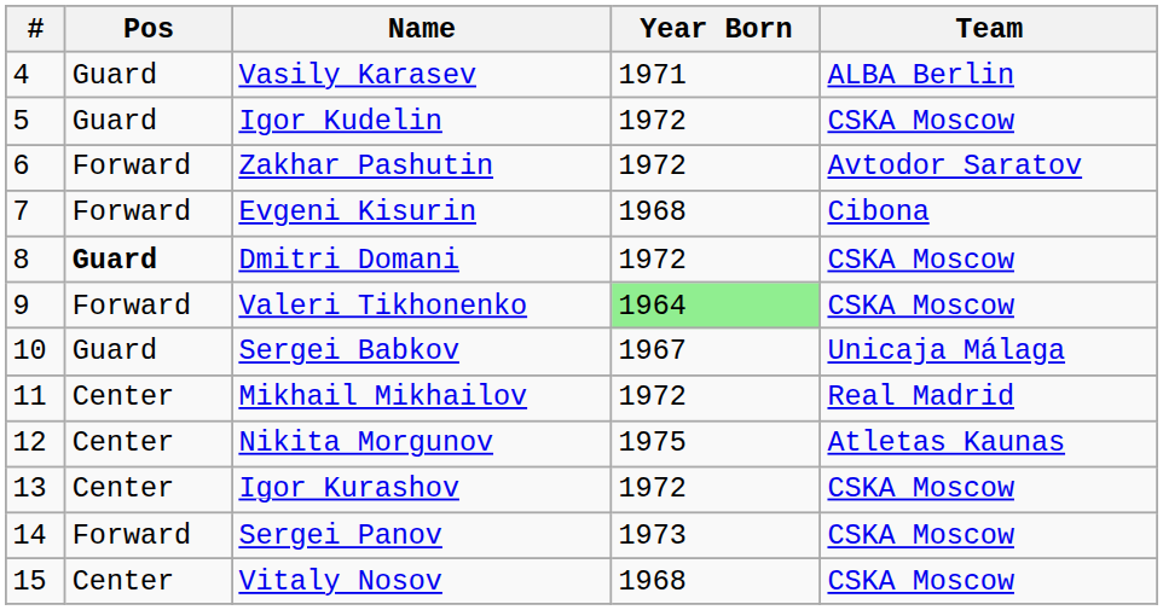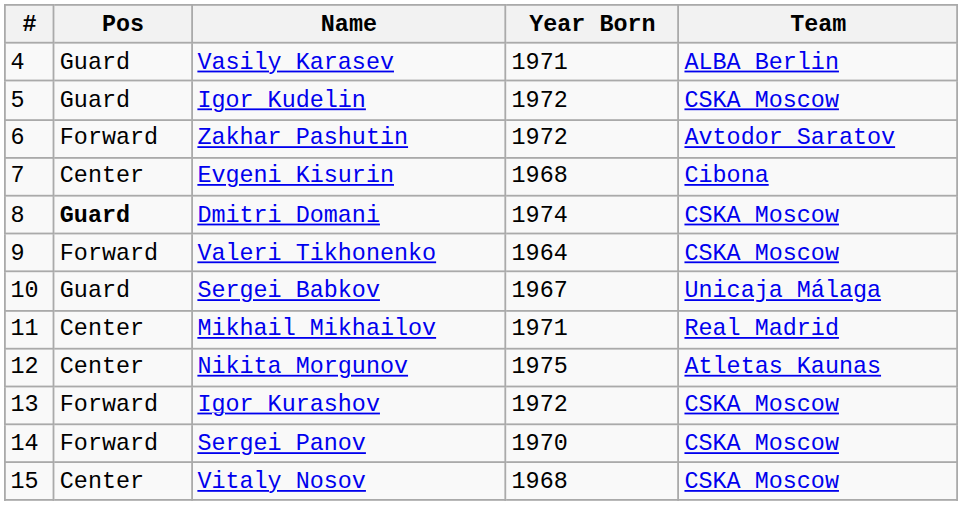 <table class="wikitable" width=60%>
 <tr>
 <th>#</th>
 <th>Pos</th>
 <th>Name</th>
 <th>Year Born</th>
 <th>Team</th>
 </tr>
 <tr>
 <td>4</td>
 <td>Guard</td>
 <td><a href='#'>Vasily Karasev</a></td>
 <td>1971</td>
 <td> <a href='#'>ALBA Berlin</a></td>
 </tr>
 <tr>
 <td>5</td>
 <td>Guard</td>
 <td><a href='#'>Igor Kudelin</a></td>
 <td>1972</td>
 <td> <a href='#'>CSKA Moscow</a></td>
 </tr>
 <tr>
 <td>6</td>
 <td>Forward</td>
 <td><a href='#'>Zakhar Pashutin</a></td>
 <td>1972</td>
 <td> <a href='#'>Avtodor Saratov</a></td>
 </tr>
 <tr>
 <td>7</td>
-<td>Forward</td>
+<td>Center</td>
 <td><a href='#'>Evgeni Kisurin</a></td>
 <td>1968</td>
 <td> <a href='#'>Cibona</a></td>
 </tr>
 <tr>
 <td>8</td>
 <td><strong>Guard</strong></td>
 <td><a href='#'>Dmitri Domani</a></td>
-<td>1972</td>
+<td>1974</td>
 <td> <a href='#'>CSKA Moscow</a></td>
 </tr>
 <tr>
 <td>9</td>
 <td>Forward</td>
 <td><a href='#'>Valeri Tikhonenko</a></td>
-<td style="background: lightgreen;">1964</td>
+<td>1964</td>
 <td> <a href='#'>CSKA Moscow</a></td>
 </tr>
 <tr>
 <td>10</td>
 <td>Guard</td>
 <td><a href='#'>Sergei Babkov</a></td>
 <td>1967</td>
 <td> <a href='#'>Unicaja Málaga</a></td>
 </tr>
 <tr>
 <td>11</td>
 <td>Center</td>
 <td><a href='#'>Mikhail Mikhailov</a></td>
-<td>1972</td>
+<td>1971</td>
 <td> <a href='#'>Real Madrid</a></td>
 </tr>
 <tr>
 <td>12</td>
 <td>Center</td>
 <td><a href='#'>Nikita Morgunov</a></td>
 <td>1975</td>
 <td> <a href='#'>Atletas Kaunas</a></td>
 </tr>
 <tr>
 <td>13</td>
-<td>Center</td>
+<td>Forward</td>
 <td><a href='#'>Igor Kurashov</a></td>
 <td>1972</td>
 <td> <a href='#'>CSKA Moscow</a></td>
 </tr>
 <tr>
 <td>14</td>
 <td>Forward</td>
 <td><a href='#'>Sergei Panov</a></td>
-<td>1973</td>
+<td>1970</td>
 <td> <a href='#'>CSKA Moscow</a></td>
 </tr>
 <tr>
 <td>15</td>
 <td>Center</td>
 <td><a href='#'>Vitaly Nosov</a></td>
 <td>1968</td>
 <td> <a href='#'>CSKA Moscow</a></td>
 </tr>
 </table>
